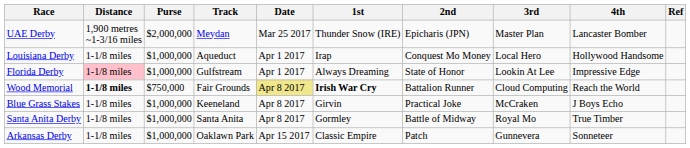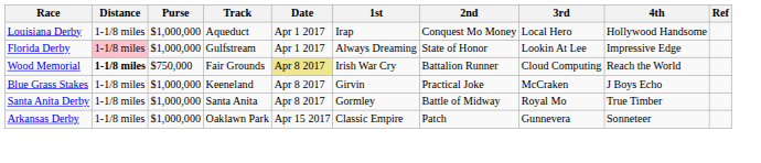 <table class="wikitable">
 <tr>
 <th>Race</th>
 <th>Distance</th>
 <th>Purse</th>
 <th>Track</th>
 <th>Date</th>
 <th>1st</th>
 <th>2nd</th>
 <th>3rd</th>
 <th>4th</th>
 <th>Ref</th>
-</tr>
-<tr>
-<td><a href='#'>UAE Derby</a></td>
-<td>1,900 metres<br>~1-<span>3/16 miles</span></td>
-<td>$2,000,000</td>
-<td><a href='#'>Meydan</a></td>
-<td>Mar 25 2017</td>
-<td>Thunder Snow (IRE)</td>
-<td>Epicharis (JPN)</td>
-<td>Master Plan</td>
-<td>Lancaster Bomber</td>
-<td></td>
 </tr>
 <tr>
 <td><a href='#'>Louisiana Derby</a></td>
 <td>1-<span>1/8 miles</span></td>
 <td>$1,000,000</td>
 <td>Aqueduct</td>
 <td>Apr 1 2017</td>
 <td>Irap</td>
 <td>Conquest Mo Money</td>
 <td>Local Hero</td>
 <td>Hollywood Handsome</td>
 <td></td>
 </tr>
 <tr>
 <td><a href='#'>Florida Derby</a></td>
 <td style="background: pink;">1-<span>1/8 miles</span></td>
 <td>$1,000,000</td>
 <td>Gulfstream</td>
 <td>Apr 1 2017</td>
 <td>Always Dreaming</td>
 <td>State of Honor</td>
 <td>Lookin At Lee</td>
 <td>Impressive Edge</td>
 <td></td>
 </tr>
 <tr>
 <td><a href='#'>Wood Memorial</a></td>
 <td><strong>1-<span>1/8 miles</span></strong></td>
 <td>$750,000</td>
 <td>Fair Grounds</td>
 <td style="background: khaki;">Apr 8 2017</td>
-<td><strong>Irish War Cry</strong></td>
+<td>Irish War Cry</td>
 <td>Battalion Runner</td>
 <td>Cloud Computing</td>
 <td>Reach the World</td>
 <td></td>
 </tr>
 <tr>
 <td><a href='#'>Blue Grass Stakes</a></td>
 <td>1-<span>1/8 miles</span></td>
 <td>$1,000,000</td>
 <td>Keeneland</td>
 <td>Apr 8 2017</td>
 <td>Girvin</td>
 <td>Practical Joke</td>
 <td>McCraken</td>
 <td>J Boys Echo</td>
 <td></td>
 </tr>
 <tr>
 <td><a href='#'>Santa Anita Derby</a></td>
 <td>1-<span>1/8 miles</span></td>
 <td>$1,000,000</td>
 <td>Santa Anita</td>
 <td>Apr 8 2017</td>
 <td>Gormley</td>
 <td>Battle of Midway</td>
 <td>Royal Mo</td>
 <td>True Timber</td>
 <td></td>
 </tr>
 <tr>
 <td><a href='#'>Arkansas Derby</a></td>
 <td>1-<span>1/8 miles</span></td>
 <td>$1,000,000</td>
 <td>Oaklawn Park</td>
 <td>Apr 15 2017</td>
 <td>Classic Empire</td>
 <td>Patch</td>
 <td>Gunnevera</td>
 <td>Sonneteer</td>
 <td></td>
 </tr>
 </table>
